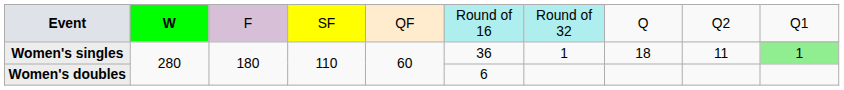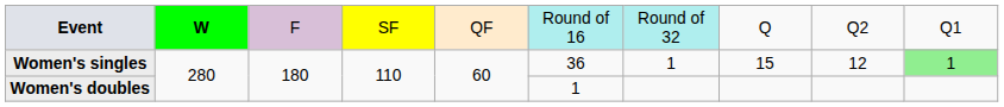 <table class="wikitable" style="font-size:90%; text-align:center;">
 <tr>
 <td style="width:130px; background:#dfe2e9;"><strong>Event</strong></td>
 <td style="width:80px; background:lime;"><strong>W</strong></td>
 <td style="width:80px; background:thistle;">F</td>
 <td style="width:80px; background:#ffff00;">SF</td>
 <td style="width:80px; background:#ffebcd;">QF</td>
 <td style="width:80px; background:#afeeee;">Round of 16</td>
 <td style="width:80px; background:#afeeee;">Round of 32</td>
 <td style="width:80px;">Q</td>
 <td style="width:80px;">Q2</td>
 <td style="width:80px;">Q1</td>
 </tr>
 <tr>
 <th style="background:#ededed;">Women's singles</th>
 <td rowspan="2">280</td>
 <td rowspan="2">180</td>
 <td rowspan="2">110</td>
 <td rowspan="2">60</td>
 <td>36</td>
 <td>1</td>
-<td>18</td>
-<td>11</td>
+<td>15</td>
+<td>12</td>
 <td style="background: lightgreen;">1</td>
 </tr>
 <tr>
 <th style="background:#ededed;">Women's doubles</th>
-<td>6</td>
+<td>1</td>
 <td></td>
 <td></td>
 <td></td>
 <td></td>
 </tr>
 </table>
